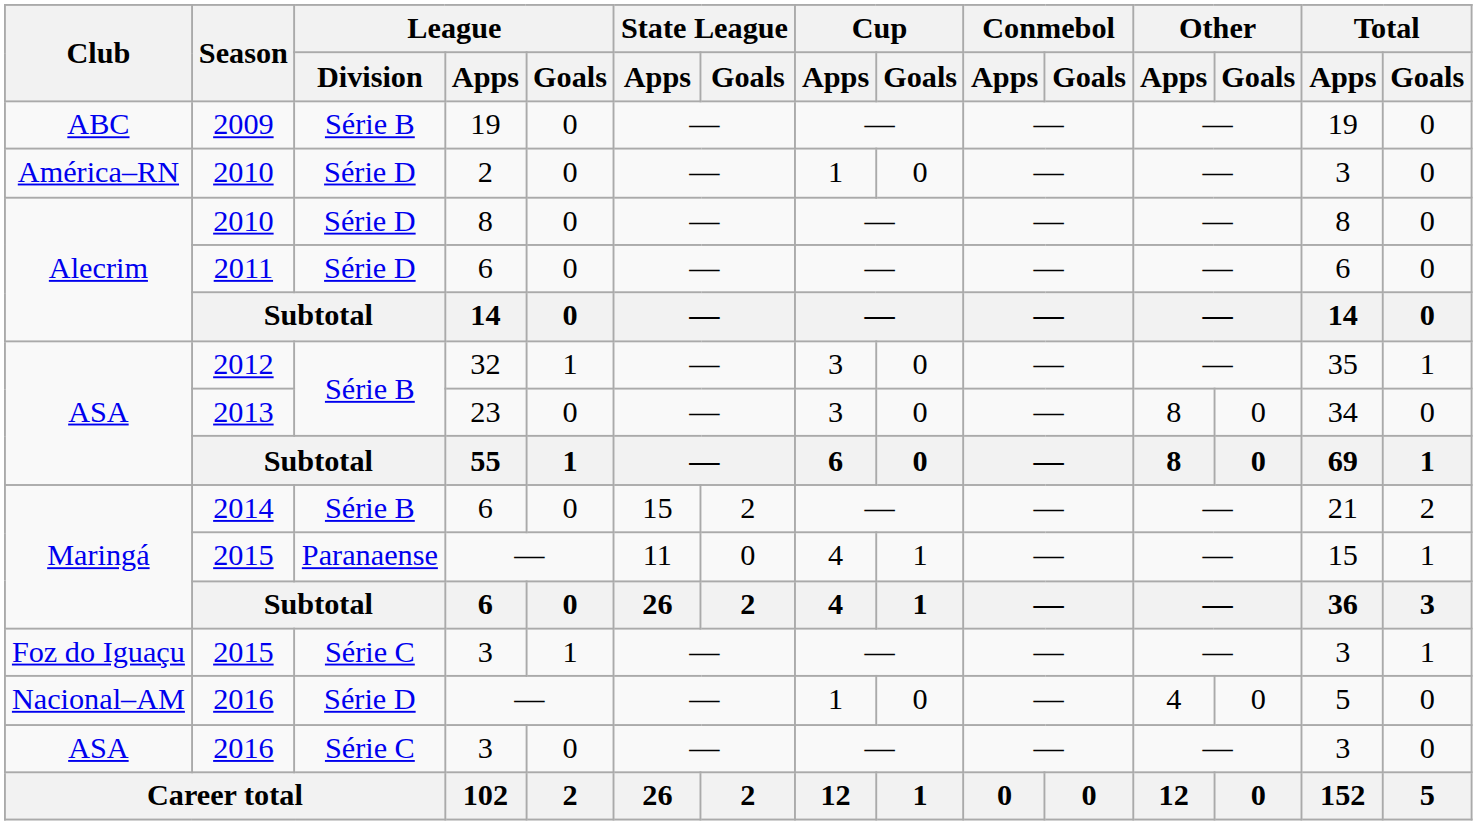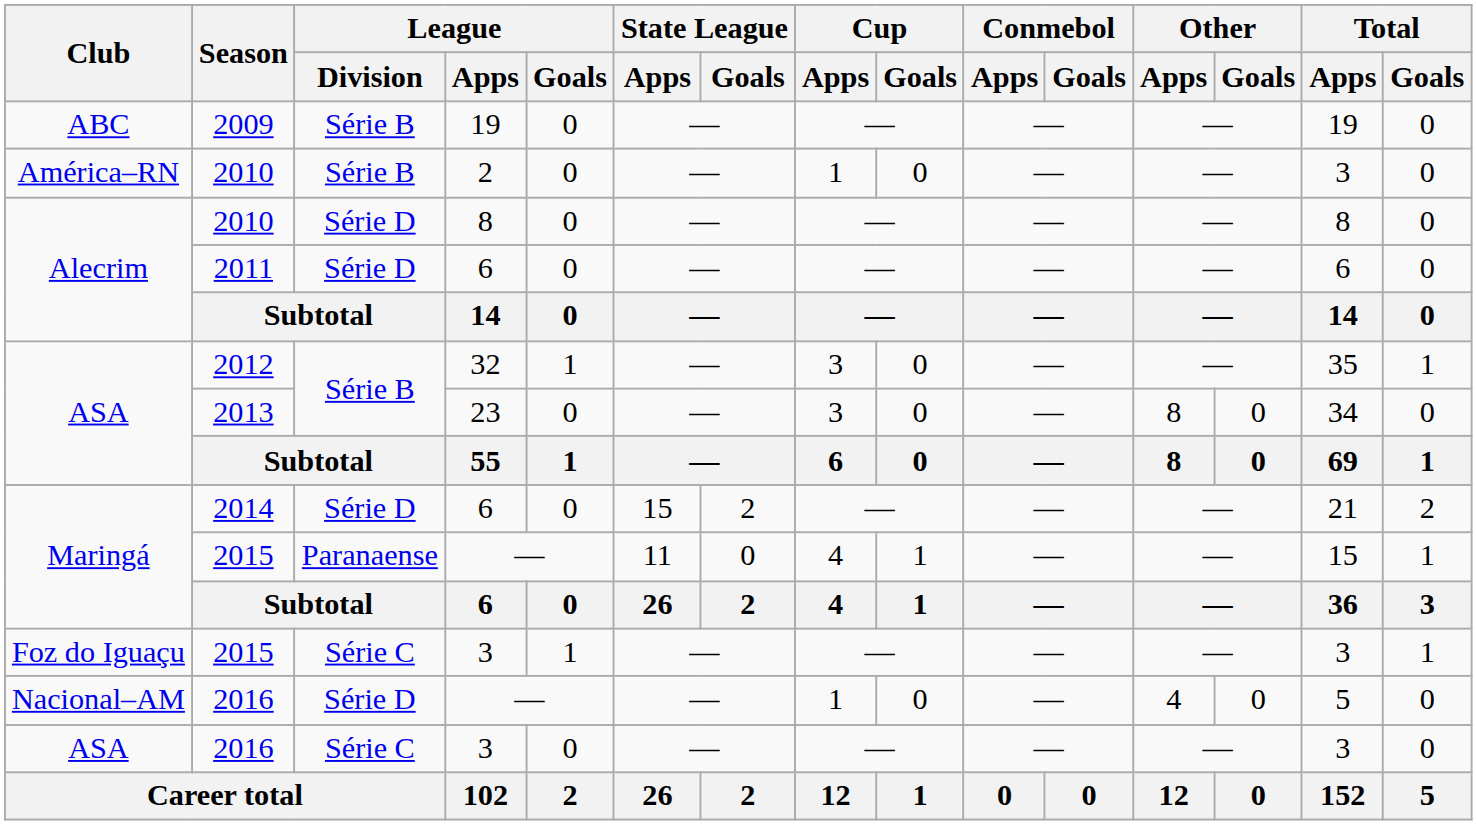 <table class="wikitable" style="text-align: center;">
 <tr>
 <th rowspan="2">Club</th>
 <th rowspan="2">Season</th>
 <th colspan="3">League</th>
 <th colspan="2">State League</th>
 <th colspan="2">Cup</th>
 <th colspan="2">Conmebol</th>
 <th colspan="2">Other</th>
 <th colspan="2">Total</th>
 </tr>
 <tr>
 <th>Division</th>
 <th>Apps</th>
 <th>Goals</th>
 <th>Apps</th>
 <th>Goals</th>
 <th>Apps</th>
 <th>Goals</th>
 <th>Apps</th>
 <th>Goals</th>
 <th>Apps</th>
 <th>Goals</th>
 <th>Apps</th>
 <th>Goals</th>
 </tr>
 <tr>
 <td valign="center"><a href='#'>ABC</a></td>
 <td><a href='#'>2009</a></td>
 <td><a href='#'>Série B</a></td>
 <td>19</td>
 <td>0</td>
 <td colspan="2">—</td>
 <td colspan="2">—</td>
 <td colspan="2">—</td>
 <td colspan="2">—</td>
 <td>19</td>
 <td>0</td>
 </tr>
 <tr>
 <td valign="center"><a href='#'>América–RN</a></td>
 <td><a href='#'>2010</a></td>
-<td><a href='#'>Série D</a></td>
+<td><a href='#'>Série B</a></td>
 <td>2</td>
 <td>0</td>
 <td colspan="2">—</td>
 <td>1</td>
 <td>0</td>
 <td colspan="2">—</td>
 <td colspan="2">—</td>
 <td>3</td>
 <td>0</td>
 </tr>
 <tr>
 <td rowspan=3 valign="center"><a href='#'>Alecrim</a></td>
 <td><a href='#'>2010</a></td>
 <td><a href='#'>Série D</a></td>
 <td>8</td>
 <td>0</td>
 <td colspan="2">—</td>
 <td colspan="2">—</td>
 <td colspan="2">—</td>
 <td colspan="2">—</td>
 <td>8</td>
 <td>0</td>
 </tr>
 <tr>
 <td><a href='#'>2011</a></td>
 <td><a href='#'>Série D</a></td>
 <td>6</td>
 <td>0</td>
 <td colspan="2">—</td>
 <td colspan="2">—</td>
 <td colspan="2">—</td>
 <td colspan="2">—</td>
 <td>6</td>
 <td>0</td>
 </tr>
 <tr>
 <th colspan="2">Subtotal</th>
 <th>14</th>
 <th>0</th>
 <th colspan="2">—</th>
 <th colspan="2">—</th>
 <th colspan="2">—</th>
 <th colspan="2">—</th>
 <th>14</th>
 <th>0</th>
 </tr>
 <tr>
 <td rowspan=3 valign="center"><a href='#'>ASA</a></td>
 <td><a href='#'>2012</a></td>
 <td rowspan=2><a href='#'>Série B</a></td>
 <td>32</td>
 <td>1</td>
 <td colspan="2">—</td>
 <td>3</td>
 <td>0</td>
 <td colspan="2">—</td>
 <td colspan="2">—</td>
 <td>35</td>
 <td>1</td>
 </tr>
 <tr>
 <td><a href='#'>2013</a></td>
 <td>23</td>
 <td>0</td>
 <td colspan="2">—</td>
 <td>3</td>
 <td>0</td>
 <td colspan="2">—</td>
 <td>8</td>
 <td>0</td>
 <td>34</td>
 <td>0</td>
 </tr>
 <tr>
 <th colspan="2">Subtotal</th>
 <th>55</th>
 <th>1</th>
 <th colspan="2">—</th>
 <th>6</th>
 <th>0</th>
 <th colspan="2">—</th>
 <th>8</th>
 <th>0</th>
 <th>69</th>
 <th>1</th>
 </tr>
 <tr>
 <td rowspan=3 valign="center"><a href='#'>Maringá</a></td>
 <td><a href='#'>2014</a></td>
-<td><a href='#'>Série B</a></td>
+<td><a href='#'>Série D</a></td>
 <td>6</td>
 <td>0</td>
 <td>15</td>
 <td>2</td>
 <td colspan="2">—</td>
 <td colspan="2">—</td>
 <td colspan="2">—</td>
 <td>21</td>
 <td>2</td>
 </tr>
 <tr>
 <td><a href='#'>2015</a></td>
 <td><a href='#'>Paranaense</a></td>
 <td colspan="2">—</td>
 <td>11</td>
 <td>0</td>
 <td>4</td>
 <td>1</td>
 <td colspan="2">—</td>
 <td colspan="2">—</td>
 <td>15</td>
 <td>1</td>
 </tr>
 <tr>
 <th colspan="2">Subtotal</th>
 <th>6</th>
 <th>0</th>
 <th>26</th>
 <th>2</th>
 <th>4</th>
 <th>1</th>
 <th colspan="2">—</th>
 <th colspan="2">—</th>
 <th>36</th>
 <th>3</th>
 </tr>
 <tr>
 <td valign="center"><a href='#'>Foz do Iguaçu</a></td>
 <td><a href='#'>2015</a></td>
 <td><a href='#'>Série C</a></td>
 <td>3</td>
 <td>1</td>
 <td colspan="2">—</td>
 <td colspan="2">—</td>
 <td colspan="2">—</td>
 <td colspan="2">—</td>
 <td>3</td>
 <td>1</td>
 </tr>
 <tr>
 <td valign="center"><a href='#'>Nacional–AM</a></td>
 <td><a href='#'>2016</a></td>
 <td><a href='#'>Série D</a></td>
 <td colspan="2">—</td>
 <td colspan="2">—</td>
 <td>1</td>
 <td>0</td>
 <td colspan="2">—</td>
 <td>4</td>
 <td>0</td>
 <td>5</td>
 <td>0</td>
 </tr>
 <tr>
 <td valign="center"><a href='#'>ASA</a></td>
 <td><a href='#'>2016</a></td>
 <td><a href='#'>Série C</a></td>
 <td>3</td>
 <td>0</td>
 <td colspan="2">—</td>
 <td colspan="2">—</td>
 <td colspan="2">—</td>
 <td colspan="2">—</td>
 <td>3</td>
 <td>0</td>
 </tr>
 <tr>
 <th colspan="3"><strong>Career total</strong></th>
 <th>102</th>
 <th>2</th>
 <th>26</th>
 <th>2</th>
 <th>12</th>
 <th>1</th>
 <th>0</th>
 <th>0</th>
 <th>12</th>
 <th>0</th>
 <th>152</th>
 <th>5</th>
 </tr>
 </table>
